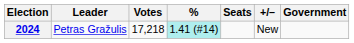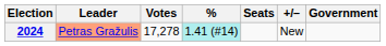 <table class=wikitable style="text-align: center;">
 <tr>
 <th>Election</th>
 <th>Leader</th>
 <th>Votes</th>
 <th>%</th>
 <th>Seats</th>
 <th>+/–</th>
 <th>Government</th>
 </tr>
 <tr>
 <th><a href='#'>2024</a></th>
-<td><a href='#'>Petras Gražulis</a></td>
-<td>17,218</td>
+<td style="background: lightsalmon;"><a href='#'>Petras Gražulis</a></td>
+<td>17,278</td>
 <td style="background: paleturquoise;">1.41 (#14)</td>
 <td></td>
 <td>New</td>
 <td></td>
 </tr>
 </table>
